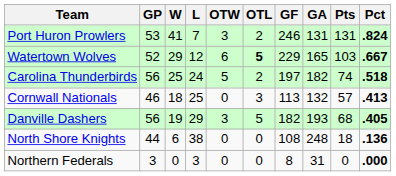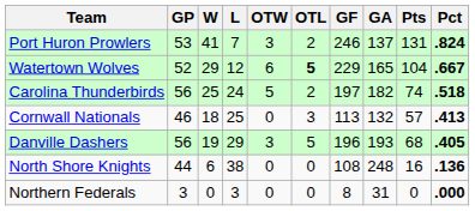 <table class="wikitable" style="text-align:center;">
 <tr>
 <th>Team</th>
 <th>GP</th>
 <th>W</th>
 <th>L</th>
 <th>OTW</th>
 <th>OTL</th>
 <th>GF</th>
 <th>GA</th>
 <th>Pts</th>
 <th>Pct</th>
 </tr>
 <tr bgcolor=#CCFFCC>
 <td align="left"><a href='#'>Port Huron Prowlers</a></td>
 <td>53</td>
 <td>41</td>
 <td>7</td>
 <td>3</td>
 <td>2</td>
 <td>246</td>
-<td>131</td>
+<td>137</td>
 <td>131</td>
 <td><strong>.824</strong></td>
 </tr>
 <tr bgcolor=#CCFFCC>
 <td align="left"><a href='#'>Watertown Wolves</a></td>
 <td>52</td>
 <td>29</td>
 <td>12</td>
 <td>6</td>
 <td><strong>5</strong></td>
 <td>229</td>
 <td>165</td>
-<td>103</td>
+<td>104</td>
 <td><strong>.667</strong></td>
 </tr>
 <tr bgcolor=#CCFFCC>
 <td align="left"><a href='#'>Carolina Thunderbirds</a></td>
 <td>56</td>
 <td>25</td>
 <td>24</td>
 <td>5</td>
 <td>2</td>
 <td>197</td>
 <td>182</td>
 <td>74</td>
 <td><strong>.518</strong></td>
 </tr>
 <tr>
 <td align="left"><a href='#'>Cornwall Nationals</a></td>
 <td>46</td>
 <td>18</td>
 <td>25</td>
 <td>0</td>
 <td>3</td>
 <td>113</td>
 <td>132</td>
 <td>57</td>
 <td><strong>.413</strong></td>
 </tr>
 <tr bgcolor=#CCFFCC>
 <td align="left"><a href='#'>Danville Dashers</a></td>
 <td>56</td>
 <td>19</td>
 <td>29</td>
 <td>3</td>
 <td>5</td>
-<td>182</td>
+<td>196</td>
 <td>193</td>
 <td>68</td>
 <td><strong>.405</strong></td>
 </tr>
 <tr>
 <td align="left"><a href='#'>North Shore Knights</a></td>
 <td>44</td>
 <td>6</td>
 <td>38</td>
 <td>0</td>
 <td>0</td>
 <td>108</td>
 <td>248</td>
-<td>18</td>
+<td>16</td>
 <td><strong>.136</strong></td>
 </tr>
 <tr>
 <td align="left">Northern Federals</td>
 <td>3</td>
 <td>0</td>
 <td>3</td>
 <td>0</td>
 <td>0</td>
 <td>8</td>
 <td>31</td>
 <td>0</td>
 <td><strong>.000</strong></td>
 </tr>
 </table>
